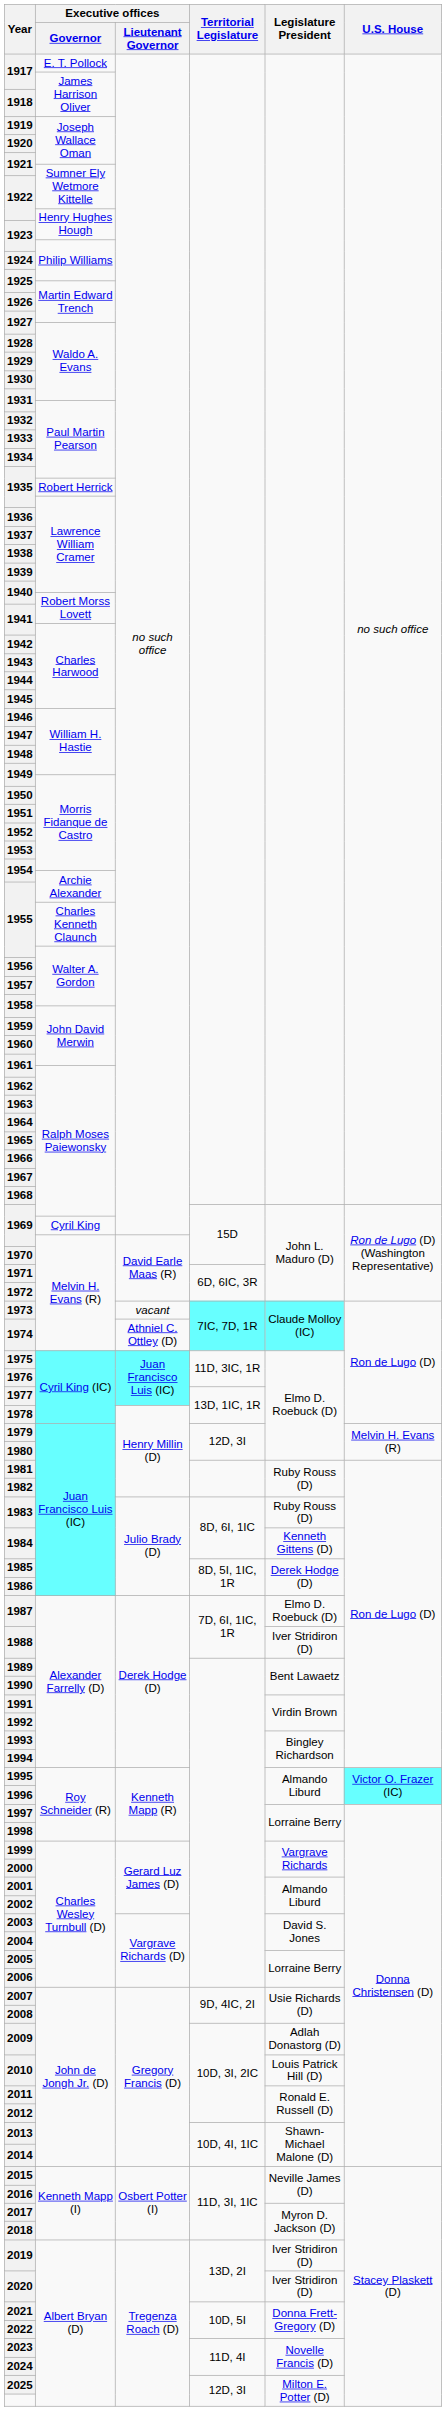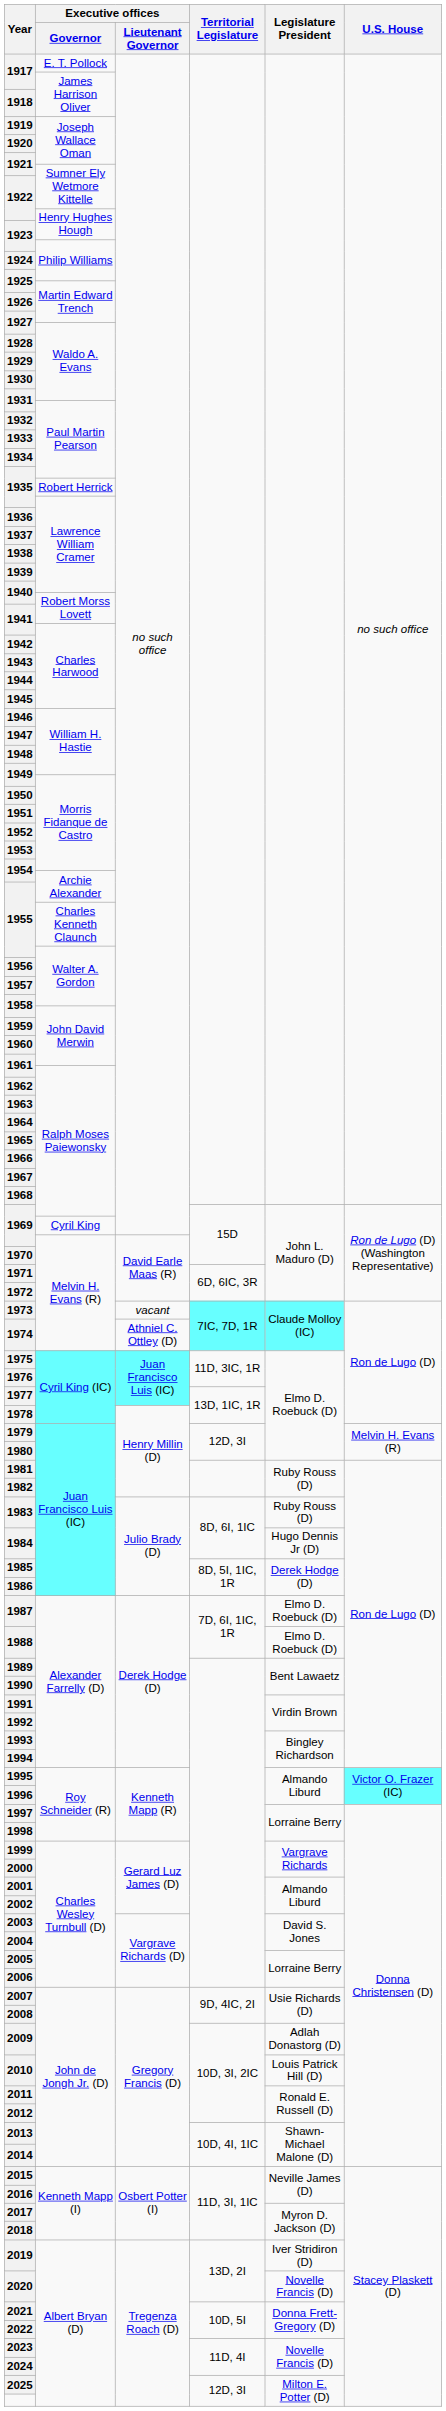 <table class="wikitable sortable sticky-header-multi" style="text-align:center">
 <tr>
 <th rowspan=2 class=unsortable>Year</th>
 <th colspan=2>Executive offices</th>
 <th rowspan=2 class=unsortable><a href='#'>Territorial Legislature</a></th>
 <th rowspan=2 class=unsortable>Legislature President</th>
 <th rowspan=2 class=unsortable><a href='#'>U.S. House</a></th>
 </tr>
 <tr style="height:1em">
 <th class=unsortable><a href='#'>Governor</a></th>
 <th class=unsortable><a href='#'>Lieutenant Governor</a></th>
 </tr>
 <tr style="height:1em">
 <th rowspan=2>1917</th>
 <td><a href='#'>E. T. Pollock</a></td>
 <td rowspan=71><em>no such office</em></td>
 <td rowspan=69></td>
 <td rowspan=69></td>
 <td rowspan=69><em>no such office</em></td>
 </tr>
 <tr style="height:1em">
 <td rowspan=2><a href='#'>James Harrison Oliver</a></td>
 </tr>
 <tr style="height:1em">
 <th>1918</th>
 </tr>
 <tr style="height:1em">
 <th>1919</th>
 <td rowspan=3><a href='#'>Joseph Wallace Oman</a></td>
 </tr>
 <tr style="height:1em">
 <th>1920</th>
 </tr>
 <tr style="height:1em">
 <th rowspan=2>1921</th>
 </tr>
 <tr style="height:1em">
 <td rowspan=2><a href='#'>Sumner Ely Wetmore Kittelle</a></td>
 </tr>
 <tr style="height:1em">
 <th rowspan=2>1922</th>
 </tr>
 <tr style="height:1em">
 <td rowspan=2><a href='#'>Henry Hughes Hough</a></td>
 </tr>
 <tr style="height:1em">
 <th rowspan=2>1923</th>
 </tr>
 <tr style="height:1em">
 <td rowspan=3><a href='#'>Philip Williams</a></td>
 </tr>
 <tr style="height:1em">
 <th>1924</th>
 </tr>
 <tr style="height:1em">
 <th rowspan=2>1925</th>
 </tr>
 <tr style="height:1em">
 <td rowspan=3><a href='#'>Martin Edward Trench</a></td>
 </tr>
 <tr style="height:1em">
 <th>1926</th>
 </tr>
 <tr style="height:1em">
 <th rowspan=2>1927</th>
 </tr>
 <tr style="height:1em">
 <td rowspan=5><a href='#'>Waldo A. Evans</a></td>
 </tr>
 <tr style="height:1em">
 <th>1928</th>
 </tr>
 <tr style="height:1em">
 <th>1929</th>
 </tr>
 <tr style="height:1em">
 <th>1930</th>
 </tr>
 <tr style="height:1em">
 <th rowspan=2>1931</th>
 </tr>
 <tr style="height:1em">
 <td rowspan=5><a href='#'>Paul Martin Pearson</a></td>
 </tr>
 <tr style="height:1em">
 <th>1932</th>
 </tr>
 <tr style="height:1em">
 <th>1933</th>
 </tr>
 <tr style="height:1em">
 <th>1934</th>
 </tr>
 <tr style="height:1em">
 <th rowspan=3>1935</th>
 </tr>
 <tr style="height:1em">
 <td><a href='#'>Robert Herrick</a></td>
 </tr>
 <tr style="height:1em">
 <td rowspan=6><a href='#'>Lawrence William Cramer</a></td>
 </tr>
 <tr style="height:1em">
 <th>1936</th>
 </tr>
 <tr style="height:1em">
 <th>1937</th>
 </tr>
 <tr style="height:1em">
 <th>1938</th>
 </tr>
 <tr style="height:1em">
 <th>1939</th>
 </tr>
 <tr style="height:1em">
 <th rowspan=2>1940</th>
 </tr>
 <tr style="height:1em">
 <td rowspan=2><a href='#'>Robert Morss Lovett</a></td>
 </tr>
 <tr style="height:1em">
 <th rowspan=2>1941</th>
 </tr>
 <tr style="height:1em">
 <td rowspan=5><a href='#'>Charles Harwood</a></td>
 </tr>
 <tr style="height:1em">
 <th>1942</th>
 </tr>
 <tr style="height:1em">
 <th>1943</th>
 </tr>
 <tr style="height:1em">
 <th>1944</th>
 </tr>
 <tr style="height:1em">
 <th>1945</th>
 </tr>
 <tr style="height:1em">
 <th>1946</th>
 <td rowspan=4><a href='#'>William H. Hastie</a></td>
 </tr>
 <tr style="height:1em">
 <th>1947</th>
 </tr>
 <tr style="height:1em">
 <th>1948</th>
 </tr>
 <tr style="height:1em">
 <th rowspan=2>1949</th>
 </tr>
 <tr style="height:1em">
 <td rowspan=6><a href='#'>Morris Fidanque de Castro</a></td>
 </tr>
 <tr style="height:1em">
 <th>1950</th>
 </tr>
 <tr style="height:1em">
 <th>1951</th>
 </tr>
 <tr style="height:1em">
 <th>1952</th>
 </tr>
 <tr style="height:1em">
 <th>1953</th>
 </tr>
 <tr style="height:1em">
 <th rowspan=2>1954</th>
 </tr>
 <tr style="height:1em">
 <td rowspan=2><a href='#'>Archie Alexander</a></td>
 </tr>
 <tr style="height:1em">
 <th rowspan=3>1955</th>
 </tr>
 <tr style="height:1em">
 <td><a href='#'>Charles Kenneth Claunch</a></td>
 </tr>
 <tr style="height:1em">
 <td rowspan=4><a href='#'>Walter A. Gordon</a></td>
 </tr>
 <tr style="height:1em">
 <th>1956</th>
 </tr>
 <tr style="height:1em">
 <th>1957</th>
 </tr>
 <tr style="height:1em">
 <th rowspan=2>1958</th>
 </tr>
 <tr style="height:1em">
 <td rowspan=4><a href='#'>John David Merwin</a></td>
 </tr>
 <tr style="height:1em">
 <th>1959</th>
 </tr>
 <tr style="height:1em">
 <th>1960</th>
 </tr>
 <tr style="height:1em">
 <th rowspan=2>1961</th>
 </tr>
 <tr style="height:1em">
 <td rowspan=9><a href='#'>Ralph Moses Paiewonsky</a></td>
 </tr>
 <tr style="height:1em">
 <th>1962</th>
 </tr>
 <tr style="height:1em">
 <th>1963</th>
 </tr>
 <tr style="height:1em">
 <th>1964</th>
 </tr>
 <tr style="height:1em">
 <th>1965</th>
 </tr>
 <tr style="height:1em">
 <th>1966</th>
 </tr>
 <tr style="height:1em">
 <th>1967</th>
 </tr>
 <tr style="height:1em">
 <th>1968</th>
 </tr>
 <tr style="height:1em">
 <th rowspan=3>1969</th>
 <td rowspan=4 >15D</td>
 <td rowspan=6 >John L. Maduro (D)</td>
 <td rowspan=6 ><em><a href='#'>Ron de Lugo</a></em> (D)<br>(Washington Representative)</td>
 </tr>
 <tr style="height:1em">
 <td><a href='#'>Cyril King</a></td>
 </tr>
 <tr style="height:1em">
 <td rowspan=6 ><a href='#'>Melvin H. Evans</a> (R)</td>
 <td rowspan=4 ><a href='#'>David Earle Maas</a> (R)</td>
 </tr>
 <tr style="height:1em">
 <th>1970</th>
 </tr>
 <tr style="height:1em">
 <th>1971</th>
 <td rowspan=2 >6D, 6IC, 3R</td>
 </tr>
 <tr style="height:1em">
 <th>1972</th>
 </tr>
 <tr style="height:1em">
 <th>1973</th>
 <td><em>vacant</em></td>
 <td rowspan=2 bgcolor=#67FFFF>7IC, 7D, 1R</td>
 <td rowspan=2 bgcolor=#67FFFF>Claude Molloy (IC)</td>
 <td rowspan=6 ><a href='#'>Ron de Lugo</a> (D)</td>
 </tr>
 <tr style="height:1em">
 <th>1974</th>
 <td><a href='#'>Athniel C. Ottley</a> (D)</td>
 </tr>
 <tr style="height:1em">
 <th>1975</th>
 <td rowspan=4 bgcolor=#67FFFF><a href='#'>Cyril King</a> (IC)</td>
 <td rowspan=3 bgcolor=#67FFFF><a href='#'>Juan Francisco Luis</a> (IC)</td>
 <td rowspan=2 >11D, 3IC, 1R</td>
 <td rowspan=6  >Elmo D. Roebuck (D)</td>
 </tr>
 <tr style="height:1em">
 <th>1976</th>
 </tr>
 <tr style="height:1em">
 <th>1977</th>
 <td rowspan=2 >13D, 1IC, 1R</td>
 </tr>
 <tr style="height:1em">
 <th>1978</th>
 <td rowspan=5 ><a href='#'>Henry Millin</a> (D)</td>
 </tr>
 <tr style="height:1em">
 <th>1979</th>
 <td rowspan=8 bgcolor=#67FFFF><a href='#'>Juan Francisco Luis</a> (IC)</td>
 <td rowspan=2 >12D, 3I</td>
 <td rowspan=2 ><a href='#'>Melvin H. Evans</a> (R)</td>
 </tr>
 <tr style="height:1em">
 <th>1980</th>
 </tr>
 <tr style="height:1em">
 <th>1981</th>
 <td rowspan=2></td>
 <td rowspan=2  >Ruby Rouss (D)</td>
 <td rowspan=14 ><a href='#'>Ron de Lugo</a> (D)</td>
 </tr>
 <tr style="height:1em">
 <th>1982</th>
 </tr>
 <tr style="height:1em">
 <th>1983</th>
 <td rowspan=4 ><a href='#'>Julio Brady</a> (D)</td>
 <td rowspan=2 >8D, 6I, 1IC</td>
 <td>Ruby Rouss (D)</td>
 </tr>
 <tr style="height:1em">
 <th>1984</th>
-<td><a href='#'>Kenneth Gittens</a> (D)</td>
+<td>Hugo Dennis Jr (D)</td>
 </tr>
 <tr style="height:1em">
 <th>1985</th>
 <td rowspan=2 >8D, 5I, 1IC, 1R</td>
 <td rowspan=2  ><a href='#'>Derek Hodge</a> (D)</td>
 </tr>
 <tr style="height:1em">
 <th>1986</th>
 </tr>
 <tr style="height:1em">
 <th>1987</th>
 <td rowspan=8 ><a href='#'>Alexander Farrelly</a> (D)</td>
 <td rowspan=8 ><a href='#'>Derek Hodge</a> (D)</td>
 <td rowspan=2 >7D, 6I, 1IC, 1R</td>
 <td>Elmo D. Roebuck (D)</td>
 </tr>
 <tr style="height:1em">
 <th>1988</th>
-<td>Iver Stridiron (D)</td>
+<td>Elmo D. Roebuck (D)</td>
 </tr>
 <tr style="height:1em">
 <th>1989</th>
 <td rowspan=18></td>
 <td rowspan=2>Bent Lawaetz</td>
 </tr>
 <tr style="height:1em">
 <th>1990</th>
 </tr>
 <tr style="height:1em">
 <th>1991</th>
 <td rowspan=2>Virdin Brown</td>
 </tr>
 <tr style="height:1em">
 <th>1992</th>
 </tr>
 <tr style="height:1em">
 <th>1993</th>
 <td rowspan=2>Bingley Richardson</td>
 </tr>
 <tr style="height:1em">
 <th>1994</th>
 </tr>
 <tr style="height:1em">
 <th>1995</th>
 <td rowspan=4 ><a href='#'>Roy Schneider</a> (R)</td>
 <td rowspan=4 ><a href='#'>Kenneth Mapp</a> (R)</td>
 <td rowspan=2>Almando Liburd</td>
 <td rowspan=2 bgcolor=#67FFFF><a href='#'>Victor O. Frazer</a> (IC)</td>
 </tr>
 <tr style="height:1em">
 <th>1996</th>
 </tr>
 <tr style="height:1em">
 <th>1997</th>
 <td rowspan=2>Lorraine Berry</td>
 <td rowspan=18 ><a href='#'>Donna Christensen</a> (D)</td>
 </tr>
 <tr style="height:1em">
 <th>1998</th>
 </tr>
 <tr style="height:1em">
 <th>1999</th>
 <td rowspan=8 ><a href='#'>Charles Wesley Turnbull</a> (D)</td>
 <td rowspan=4 ><a href='#'>Gerard Luz James</a> (D)</td>
 <td rowspan=2><a href='#'>Vargrave Richards</a></td>
 </tr>
 <tr style="height:1em">
 <th>2000</th>
 </tr>
 <tr style="height:1em">
 <th>2001</th>
 <td rowspan=2>Almando Liburd</td>
 </tr>
 <tr style="height:1em">
 <th>2002</th>
 </tr>
 <tr style="height:1em">
 <th>2003</th>
 <td rowspan=4 ><a href='#'>Vargrave Richards</a> (D)</td>
 <td rowspan=2>David S. Jones</td>
 </tr>
 <tr style="height:1em">
 <th>2004</th>
 </tr>
 <tr style="height:1em">
 <th>2005</th>
 <td rowspan=2>Lorraine Berry</td>
 </tr>
 <tr style="height:1em">
 <th>2006</th>
 </tr>
 <tr style="height:1em">
 <th>2007</th>
 <td rowspan=8 ><a href='#'>John de Jongh Jr.</a> (D)</td>
 <td rowspan=8 ><a href='#'>Gregory Francis</a> (D)</td>
 <td rowspan=2 >9D, 4IC, 2I</td>
 <td rowspan=2 >Usie Richards (D)</td>
 </tr>
 <tr style="height:1em">
 <th>2008</th>
 </tr>
 <tr style="height:1em">
 <th>2009</th>
 <td rowspan=4 >10D, 3I, 2IC</td>
 <td>Adlah Donastorg (D)</td>
 </tr>
 <tr style="height:1em">
 <th>2010</th>
 <td>Louis Patrick Hill (D)</td>
 </tr>
 <tr style="height:1em">
 <th>2011</th>
 <td rowspan=2 >Ronald E. Russell (D)</td>
 </tr>
 <tr style="height:1em">
 <th>2012</th>
 </tr>
 <tr style="height:1em">
 <th>2013</th>
 <td rowspan=2 >10D, 4I, 1IC</td>
 <td rowspan=2 >Shawn-Michael Malone (D)</td>
 </tr>
 <tr style="height:1em">
 <th>2014</th>
 </tr>
 <tr style="height:1em">
 <th>2015</th>
 <td rowspan=4 ><a href='#'>Kenneth Mapp</a> (I)</td>
 <td rowspan=4 ><a href='#'>Osbert Potter</a> (I)</td>
 <td rowspan=4 >11D, 3I, 1IC</td>
 <td rowspan=2 >Neville James (D)</td>
 <td rowspan=12 ><a href='#'>Stacey Plaskett</a> (D)</td>
 </tr>
 <tr style="height:1em">
 <th>2016</th>
 </tr>
 <tr style="height:1em">
 <th>2017</th>
 <td rowspan=2 >Myron D. Jackson (D)</td>
 </tr>
 <tr style="height:1em">
 <th>2018</th>
 </tr>
 <tr style="height:1em">
 <th>2019</th>
 <td rowspan=8 ><a href='#'>Albert Bryan</a> (D)</td>
 <td rowspan=8 ><a href='#'>Tregenza Roach</a> (D)</td>
 <td rowspan=2 >13D, 2I</td>
 <td>Iver Stridiron (D)</td>
 </tr>
 <tr style="height:1em">
 <th>2020</th>
-<td>Iver Stridiron (D)</td>
+<td><a href='#'>Novelle Francis</a> (D)</td>
 </tr>
 <tr style="height:1em">
 <th>2021</th>
 <td rowspan=2 >10D, 5I</td>
 <td rowspan=2 ><a href='#'>Donna Frett-Gregory</a> (D)</td>
 </tr>
 <tr style="height:1em">
 <th>2022</th>
 </tr>
 <tr style="height:1em">
 <th>2023</th>
 <td rowspan=2 >11D, 4I</td>
 <td rowspan=2 ><a href='#'>Novelle Francis</a> (D)</td>
 </tr>
 <tr style="height:1em">
 <th>2024</th>
 </tr>
 <tr style="height:1em">
 <th>2025</th>
 <td rowspan=2 >12D, 3I</td>
 <td rowspan=2 ><a href='#'>Milton E. Potter</a> (D)</td>
 </tr>
 <tr style="height:1em">
 </tr>
 </table>
